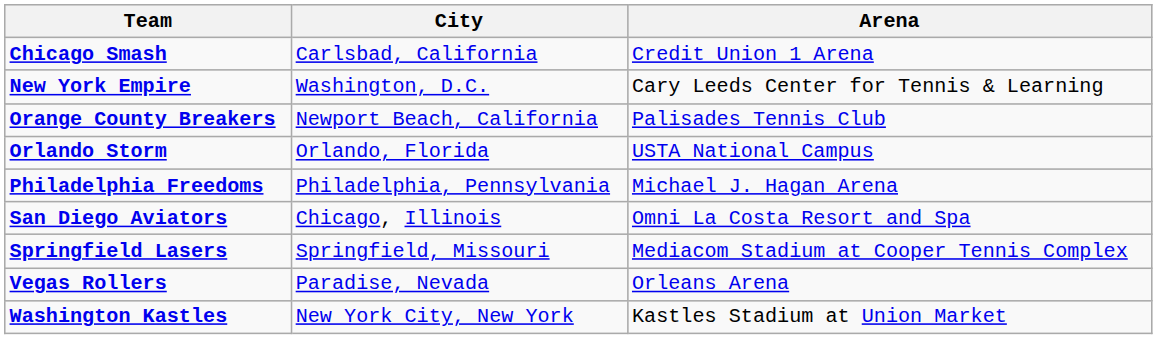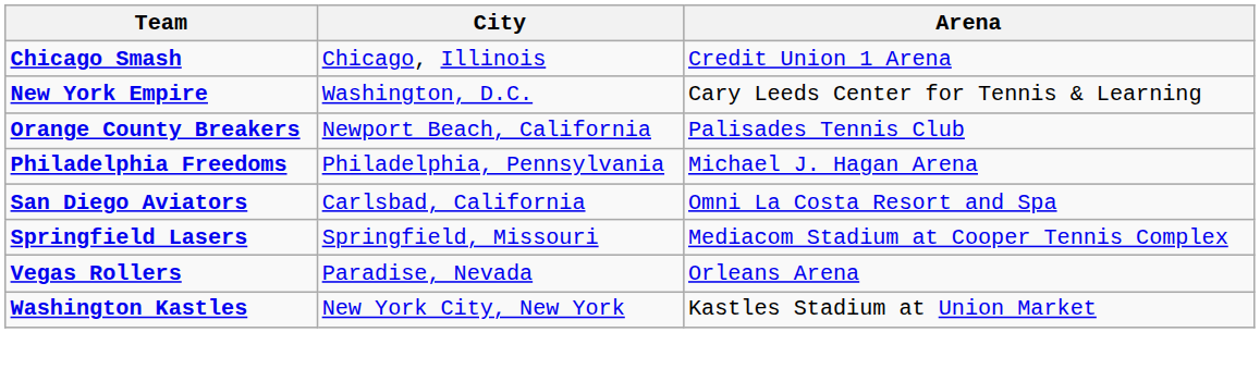 <table class="wikitable" style=width:57em>
 <tr>
 <th>Team</th>
 <th>City</th>
 <th>Arena</th>
 </tr>
 <tr>
 <td><strong><a href='#'>Chicago Smash</a></strong></td>
-<td><a href='#'>Carlsbad, California</a></td>
+<td><a href='#'>Chicago</a>, <a href='#'>Illinois</a></td>
 <td><a href='#'>Credit Union 1 Arena</a></td>
 </tr>
 <tr>
 <td><strong><a href='#'>New York Empire</a></strong></td>
 <td><a href='#'>Washington, D.C.</a></td>
 <td>Cary Leeds Center for Tennis & Learning</td>
 </tr>
 <tr>
 <td><strong><a href='#'>Orange County Breakers</a></strong></td>
 <td><a href='#'>Newport Beach, California</a></td>
 <td><a href='#'>Palisades Tennis Club</a></td>
 </tr>
 <tr>
-<td><strong><a href='#'>Orlando Storm</a></strong></td>
-<td><a href='#'>Orlando, Florida</a></td>
-<td><a href='#'>USTA National Campus</a></td>
-</tr>
-<tr>
 <td><strong><a href='#'>Philadelphia Freedoms</a></strong></td>
 <td><a href='#'>Philadelphia, Pennsylvania</a></td>
 <td><a href='#'>Michael J. Hagan Arena</a></td>
 </tr>
 <tr>
 <td><strong><a href='#'>San Diego Aviators</a></strong></td>
-<td><a href='#'>Chicago</a>, <a href='#'>Illinois</a></td>
+<td><a href='#'>Carlsbad, California</a></td>
 <td><a href='#'>Omni La Costa Resort and Spa</a></td>
 </tr>
 <tr>
 <td><strong><a href='#'>Springfield Lasers</a></strong></td>
 <td><a href='#'>Springfield, Missouri</a></td>
 <td><a href='#'>Mediacom Stadium at Cooper Tennis Complex</a></td>
 </tr>
 <tr>
 <td><strong><a href='#'>Vegas Rollers</a></strong></td>
 <td><a href='#'>Paradise, Nevada</a></td>
 <td><a href='#'>Orleans Arena</a></td>
 </tr>
 <tr>
 <td><strong><a href='#'>Washington Kastles</a></strong></td>
 <td><a href='#'>New York City, New York</a></td>
 <td>Kastles Stadium at <a href='#'>Union Market</a></td>
 </tr>
 </table>
